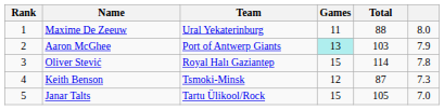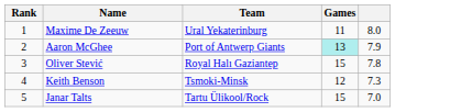 <table class="wikitable" style="text-align: center;">
 <tr>
 <th width=50>Rank</th>
 <th width=200>Name</th>
 <th width=200>Team</th>
 <th width=40>Games</th>
-<th width=75>Total</th>
 <th width=40></th>
 </tr>
 <tr>
 <td>1</td>
 <td align="left"> <a href='#'>Maxime De Zeeuw</a></td>
 <td align="left"> <a href='#'>Ural Yekaterinburg</a></td>
 <td>11</td>
-<td>88</td>
 <td>8.0</td>
 </tr>
 <tr>
 <td>2</td>
 <td align="left"> <a href='#'>Aaron McGhee</a></td>
 <td align="left"> <a href='#'>Port of Antwerp Giants</a></td>
 <td style="background: paleturquoise;">13</td>
-<td>103</td>
 <td>7.9</td>
 </tr>
 <tr>
 <td>3</td>
 <td align="left"> <a href='#'>Oliver Stević</a></td>
 <td align="left"> <a href='#'>Royal Halı Gaziantep</a></td>
 <td>15</td>
-<td>114</td>
 <td>7.8</td>
 </tr>
 <tr>
 <td>4</td>
 <td align="left"> <a href='#'>Keith Benson</a></td>
 <td align="left"> <a href='#'>Tsmoki-Minsk</a></td>
 <td>12</td>
-<td>87</td>
 <td>7.3</td>
 </tr>
 <tr>
 <td>5</td>
 <td align="left"> <a href='#'>Janar Talts</a></td>
 <td align=left> <a href='#'>Tartu Ülikool/Rock</a></td>
 <td>15</td>
-<td>105</td>
 <td>7.0</td>
 </tr>
 </table>
